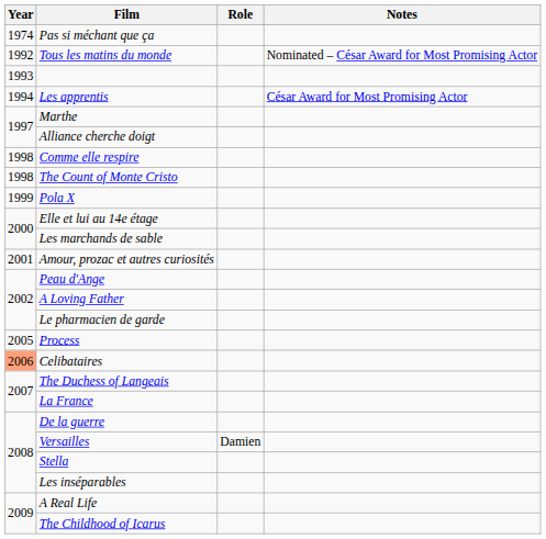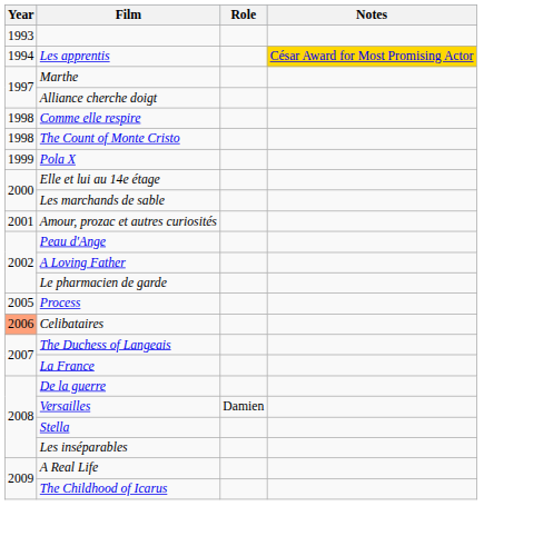 <table class="wikitable">
 <tr style="background:#B0C4DE;">
 <th>Year</th>
 <th>Film</th>
 <th>Role</th>
 <th>Notes</th>
-</tr>
-<tr>
-<td>1974</td>
-<td><em>Pas si méchant que ça</em></td>
-<td></td>
-<td></td>
-</tr>
-<tr>
-<td>1992</td>
-<td><em><a href='#'>Tous les matins du monde</a></em></td>
-<td></td>
-<td>Nominated – <a href='#'>César Award for Most Promising Actor</a></td>
 </tr>
 <tr>
 <td>1993</td>
 <td><em></em></td>
 <td></td>
 <td></td>
 </tr>
 <tr>
 <td>1994</td>
 <td><em><a href='#'>Les apprentis</a></em></td>
 <td></td>
-<td><a href='#'>César Award for Most Promising Actor</a></td>
+<td style="background: gold;"><a href='#'>César Award for Most Promising Actor</a></td>
 </tr>
 <tr>
 <td rowspan="2">1997</td>
 <td><em>Marthe</em></td>
 <td></td>
 <td></td>
 </tr>
 <tr>
 <td><em>Alliance cherche doigt</em></td>
 <td></td>
 <td></td>
 </tr>
 <tr>
 <td>1998</td>
 <td><em><a href='#'>Comme elle respire</a></em></td>
 <td></td>
 <td></td>
 </tr>
 <tr>
 <td>1998</td>
 <td><em><a href='#'>The Count of Monte Cristo</a></em></td>
 <td></td>
 <td></td>
 </tr>
 <tr>
 <td>1999</td>
 <td><em><a href='#'>Pola X</a></em></td>
 <td></td>
 <td></td>
 </tr>
 <tr>
 <td rowspan="2">2000</td>
 <td><em>Elle et lui au 14e étage</em></td>
 <td></td>
 <td></td>
 </tr>
 <tr>
 <td><em>Les marchands de sable</em></td>
 <td></td>
 <td></td>
 </tr>
 <tr>
 <td>2001</td>
 <td><em>Amour, prozac et autres curiosités</em></td>
 <td></td>
 <td></td>
 </tr>
 <tr>
 <td rowspan="3">2002</td>
 <td><em><a href='#'>Peau d'Ange</a></em></td>
 <td></td>
 <td></td>
 </tr>
 <tr>
 <td><em><a href='#'>A Loving Father</a></em></td>
 <td></td>
 <td></td>
 </tr>
 <tr>
 <td><em>Le pharmacien de garde</em></td>
 <td></td>
 <td></td>
 </tr>
 <tr>
 <td>2005</td>
 <td><em><a href='#'>Process</a></em></td>
 <td></td>
 <td></td>
 </tr>
 <tr>
 <td style="background: lightsalmon;">2006</td>
 <td><em>Celibataires</em></td>
 <td></td>
 <td></td>
 </tr>
 <tr>
 <td rowspan="2">2007</td>
 <td><em><a href='#'>The Duchess of Langeais</a></em></td>
 <td></td>
 <td></td>
 </tr>
 <tr>
 <td><em><a href='#'>La France</a></em></td>
 <td></td>
 <td></td>
 </tr>
 <tr>
 <td rowspan="4">2008</td>
 <td><em><a href='#'>De la guerre</a></em></td>
 <td></td>
 <td></td>
 </tr>
 <tr>
 <td><em><a href='#'>Versailles</a></em></td>
 <td>Damien</td>
 <td></td>
 </tr>
 <tr>
 <td><em><a href='#'>Stella</a></em></td>
 <td></td>
 <td></td>
 </tr>
 <tr>
 <td><em>Les inséparables</em></td>
 <td></td>
 <td></td>
 </tr>
 <tr>
 <td rowspan="2">2009</td>
 <td><em>A Real Life</em></td>
 <td></td>
 <td></td>
 </tr>
 <tr>
 <td><em><a href='#'>The Childhood of Icarus</a></em></td>
 <td></td>
 <td></td>
 </tr>
 </table>
